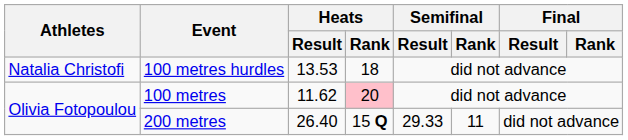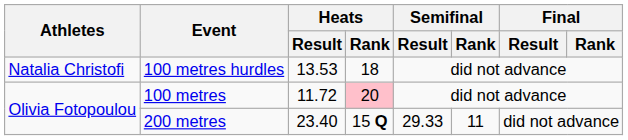 <table class="wikitable" border="1" style="font-size:90%">
 <tr>
 <th rowspan="2">Athletes</th>
 <th rowspan="2">Event</th>
 <th colspan="2">Heats</th>
 <th colspan="2">Semifinal</th>
 <th colspan="2">Final</th>
 </tr>
 <tr>
 <th>Result</th>
 <th>Rank</th>
 <th>Result</th>
 <th>Rank</th>
 <th>Result</th>
 <th>Rank</th>
 </tr>
 <tr>
 <td><a href='#'>Natalia Christofi</a></td>
 <td><a href='#'>100 metres hurdles</a></td>
 <td align=center>13.53</td>
 <td align=center>18</td>
 <td align=center colspan=4>did not advance</td>
 </tr>
 <tr>
 <td rowspan=2><a href='#'>Olivia Fotopoulou</a></td>
 <td><a href='#'>100 metres</a></td>
-<td align=center>11.62</td>
+<td align=center>11.72</td>
 <td align=center style="background: pink;">20</td>
 <td align=center colspan=4>did not advance</td>
 </tr>
 <tr>
 <td><a href='#'>200 metres</a></td>
-<td align=center>26.40</td>
+<td align=center>23.40</td>
 <td align=center>15 <strong>Q</strong></td>
 <td align=center>29.33</td>
 <td align=center>11</td>
 <td align=center colspan=2>did not advance</td>
 </tr>
 </table>
